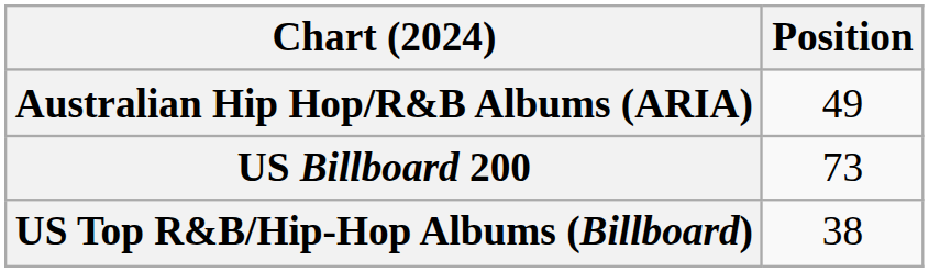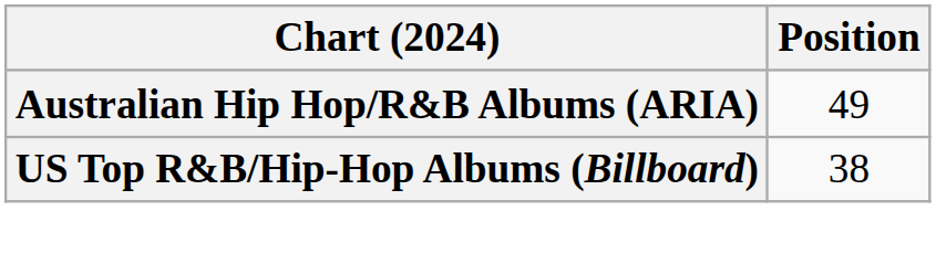 <table class="wikitable sortable plainrowheaders" style="text-align:center">
 <tr>
 <th scope="col">Chart (2024)</th>
 <th scope="col">Position</th>
 </tr>
 <tr>
 <th scope="row">Australian Hip Hop/R&B Albums (ARIA)</th>
 <td>49</td>
 </tr>
 <tr>
-<th scope="row">US <em>Billboard</em> 200</th>
-<td>73</td>
-</tr>
-<tr>
 <th scope="row">US Top R&B/Hip-Hop Albums (<em>Billboard</em>)</th>
 <td>38</td>
 </tr>
 </table>
